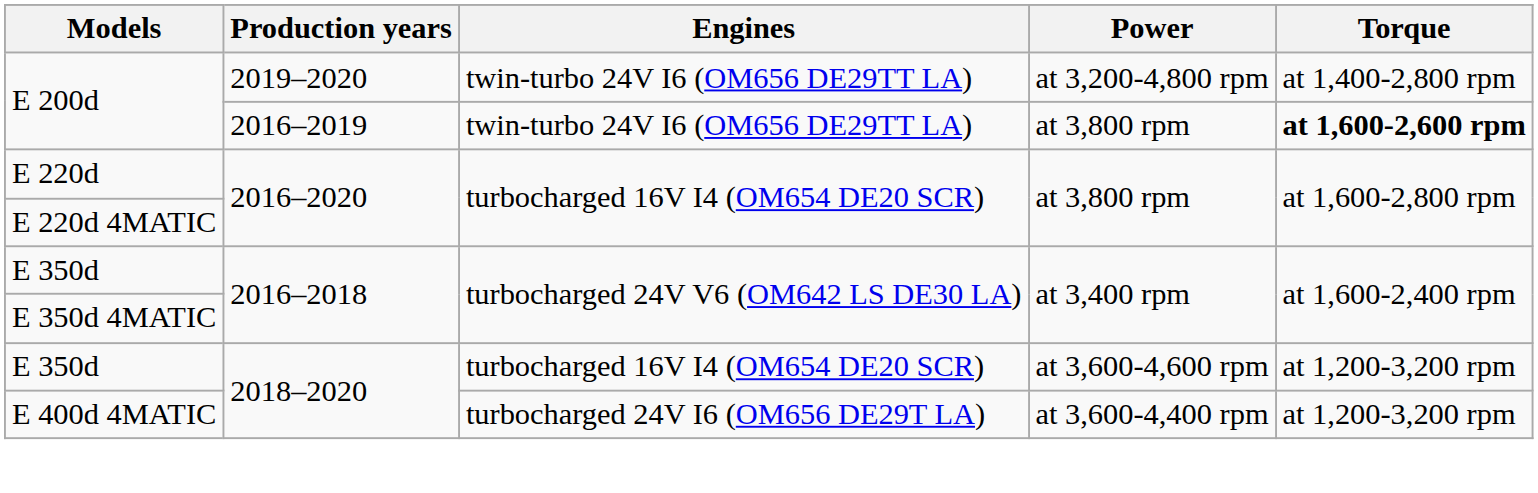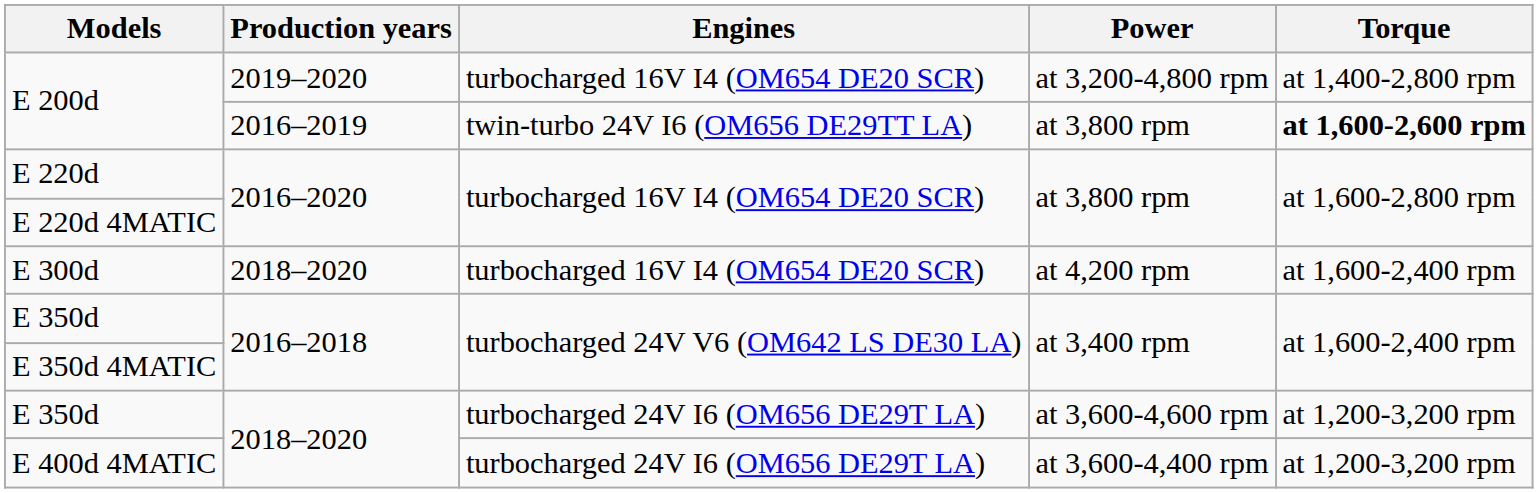 <table class="wikitable">
 <tr>
 <th>Models</th>
 <th>Production years</th>
 <th>Engines</th>
 <th>Power</th>
 <th>Torque</th>
 </tr>
 <tr>
 <td rowspan="2">E 200d</td>
 <td>2019–2020</td>
-<td> twin-turbo 24V I6 (<a href='#'>OM656 DE29TT LA</a>)</td>
+<td> turbocharged 16V I4 (<a href='#'>OM654 DE20 SCR</a>)</td>
 <td> at 3,200-4,800 rpm</td>
 <td> at 1,400-2,800 rpm</td>
 </tr>
 <tr>
 <td>2016–2019</td>
 <td> twin-turbo 24V I6 (<a href='#'>OM656 DE29TT LA</a>)</td>
 <td> at 3,800 rpm</td>
 <td><strong> at 1,600-2,600 rpm</strong></td>
 </tr>
 <tr>
 <td>E 220d</td>
 <td rowspan="2">2016–2020</td>
 <td rowspan="2"> turbocharged 16V I4 (<a href='#'>OM654 DE20 SCR</a>)</td>
 <td rowspan="2"> at 3,800 rpm</td>
 <td rowspan="2"> at 1,600-2,800 rpm</td>
 </tr>
 <tr>
 <td>E 220d 4MATIC</td>
 </tr>
 <tr>
+<td>E 300d</td>
+<td>2018–2020</td>
+<td> turbocharged 16V I4 (<a href='#'>OM654 DE20 SCR</a>)</td>
+<td> at 4,200 rpm</td>
+<td> at 1,600-2,400 rpm</td>
+</tr>
+<tr>
 <td>E 350d</td>
 <td rowspan="2">2016–2018</td>
 <td rowspan="2"> turbocharged 24V V6 (<a href='#'>OM642 LS DE30 LA</a>)</td>
 <td rowspan="2"> at 3,400 rpm</td>
 <td rowspan="2"> at 1,600-2,400 rpm</td>
 </tr>
 <tr>
 <td>E 350d 4MATIC</td>
 </tr>
 <tr>
 <td>E 350d</td>
 <td rowspan="2">2018–2020</td>
-<td> turbocharged 16V I4 (<a href='#'>OM654 DE20 SCR</a>)</td>
+<td> turbocharged 24V I6 (<a href='#'>OM656 DE29T LA</a>)</td>
 <td> at 3,600-4,600 rpm</td>
 <td> at 1,200-3,200 rpm</td>
 </tr>
 <tr>
 <td>E 400d 4MATIC</td>
 <td> turbocharged 24V I6 (<a href='#'>OM656 DE29T LA</a>)</td>
 <td> at 3,600-4,400 rpm</td>
 <td> at 1,200-3,200 rpm</td>
 </tr>
 </table>
